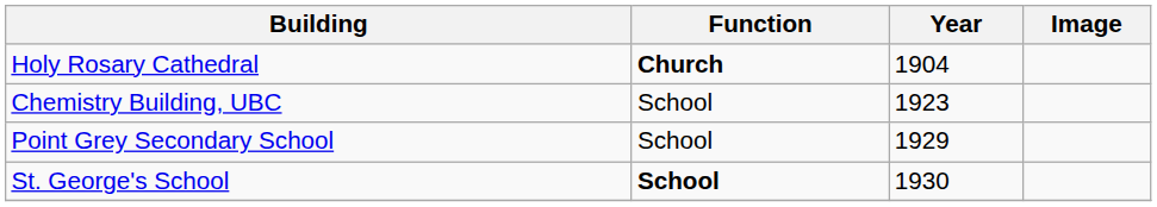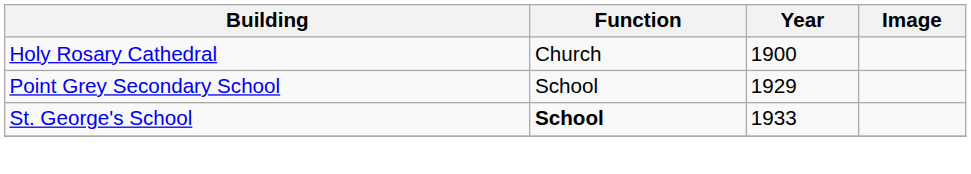 <table class="wikitable">
 <tr>
 <th style="width:25em">Building</th>
 <th style="width:10em">Function</th>
 <th style="width: 5em">Year</th>
 <th style="width:75px">Image</th>
 </tr>
 <tr>
 <td><a href='#'>Holy Rosary Cathedral</a></td>
-<td><strong>Church</strong></td>
-<td>1904</td>
-<td></td>
-</tr>
-<tr>
-<td><a href='#'>Chemistry Building, UBC</a></td>
-<td>School</td>
-<td>1923</td>
+<td>Church</td>
+<td>1900</td>
 <td></td>
 </tr>
 <tr>
 <td><a href='#'>Point Grey Secondary School</a></td>
 <td>School</td>
 <td>1929</td>
 <td></td>
 </tr>
 <tr>
 <td><a href='#'>St. George's School</a></td>
 <td><strong>School</strong></td>
-<td>1930</td>
+<td>1933</td>
 <td></td>
 </tr>
 <tr>
 </tr>
 </table>
